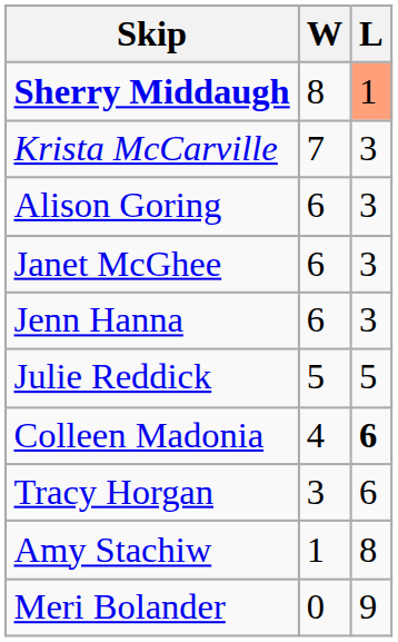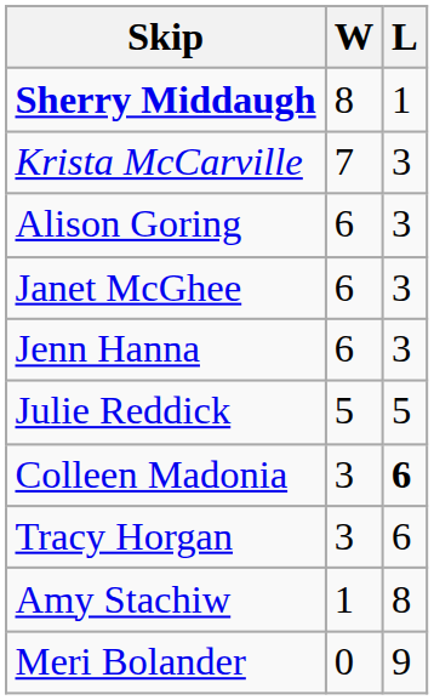 <table class="wikitable">
 <tr>
 <th>Skip</th>
 <th>W</th>
 <th>L</th>
 </tr>
 <tr>
 <td><strong><a href='#'>Sherry Middaugh</a></strong></td>
 <td>8</td>
-<td style="background: lightsalmon;">1</td>
+<td>1</td>
 </tr>
 <tr>
 <td><em><a href='#'>Krista McCarville</a></em></td>
 <td>7</td>
 <td>3</td>
 </tr>
 <tr>
 <td><a href='#'>Alison Goring</a></td>
 <td>6</td>
 <td>3</td>
 </tr>
 <tr>
 <td><a href='#'>Janet McGhee</a></td>
 <td>6</td>
 <td>3</td>
 </tr>
 <tr>
 <td><a href='#'>Jenn Hanna</a></td>
 <td>6</td>
 <td>3</td>
 </tr>
 <tr>
 <td><a href='#'>Julie Reddick</a></td>
 <td>5</td>
 <td>5</td>
 </tr>
 <tr>
 <td><a href='#'>Colleen Madonia</a></td>
-<td>4</td>
+<td>3</td>
 <td><strong>6</strong></td>
 </tr>
 <tr>
 <td><a href='#'>Tracy Horgan</a></td>
 <td>3</td>
 <td>6</td>
 </tr>
 <tr>
 <td><a href='#'>Amy Stachiw</a></td>
 <td>1</td>
 <td>8</td>
 </tr>
 <tr>
 <td><a href='#'>Meri Bolander</a></td>
 <td>0</td>
 <td>9</td>
 </tr>
 </table>
